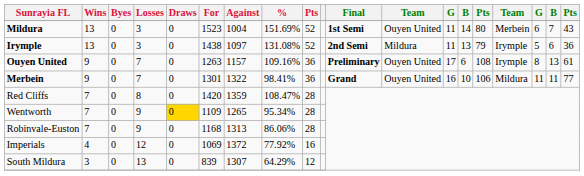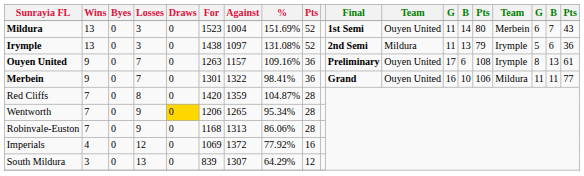 <table style="font-size: 85%; text-align: left;" class="wikitable">
 <tr>
 <th style="color:crimson">Sunrayia FL</th>
 <th style="color:crimson">Wins</th>
 <th style="color:crimson">Byes</th>
 <th style="color:crimson">Losses</th>
 <th style="color:crimson">Draws</th>
 <th style="color:crimson">For</th>
 <th style="color:crimson">Against</th>
 <th style="color:crimson">%</th>
 <th style="color:crimson">Pts</th>
 <th></th>
 <th style="color:green">Final</th>
 <th style="color:green">Team</th>
 <th style="color:green">G</th>
 <th style="color:green">B</th>
 <th style="color:green">Pts</th>
 <th style="color:green">Team</th>
 <th style="color:green">G</th>
 <th style="color:green">B</th>
 <th style="color:green">Pts</th>
 </tr>
 <tr>
 </tr>
 <tr>
 </tr>
 <tr>
 <td><strong>	Mildura	</strong></td>
 <td>13</td>
 <td>0</td>
 <td>3</td>
 <td>0</td>
 <td>1523</td>
 <td>1004</td>
 <td>151.69%</td>
 <td>52</td>
 <td></td>
 <td><strong>1st Semi</strong></td>
 <td>Ouyen United</td>
 <td>11</td>
 <td>14</td>
 <td>80</td>
 <td>Merbein</td>
 <td>6</td>
 <td>7</td>
 <td>43</td>
 </tr>
 <tr>
 <td><strong>	Irymple	</strong></td>
 <td>13</td>
 <td>0</td>
 <td>3</td>
 <td>0</td>
 <td>1438</td>
 <td>1097</td>
 <td>131.08%</td>
 <td>52</td>
 <td></td>
 <td><strong>2nd Semi</strong></td>
 <td>Mildura</td>
 <td>11</td>
 <td>13</td>
 <td>79</td>
 <td>Irymple</td>
 <td>5</td>
 <td>6</td>
 <td>36</td>
 </tr>
 <tr>
 <td><strong>	Ouyen United	</strong></td>
 <td>9</td>
 <td>0</td>
 <td>7</td>
 <td>0</td>
 <td>1263</td>
 <td>1157</td>
 <td>109.16%</td>
 <td>36</td>
 <td></td>
 <td><strong>Preliminary</strong></td>
 <td>Ouyen United</td>
 <td>17</td>
 <td>6</td>
 <td>108</td>
 <td>Irymple</td>
 <td>8</td>
 <td>13</td>
 <td>61</td>
 </tr>
 <tr>
 <td><strong>	Merbein	</strong></td>
 <td>9</td>
 <td>0</td>
 <td>7</td>
 <td>0</td>
 <td>1301</td>
 <td>1322</td>
 <td>98.41%</td>
 <td>36</td>
 <td></td>
 <td><strong>Grand</strong></td>
 <td>Ouyen United</td>
 <td>16</td>
 <td>10</td>
 <td>106</td>
 <td>Mildura</td>
 <td>11</td>
 <td>11</td>
 <td>77</td>
 </tr>
 <tr>
 <td>Red Cliffs</td>
 <td>7</td>
 <td>0</td>
 <td>8</td>
 <td>0</td>
 <td>1420</td>
 <td>1359</td>
-<td>108.47%</td>
+<td>104.87%</td>
 <td>28</td>
 <td></td>
 </tr>
 <tr>
 <td>Wentworth</td>
 <td>7</td>
 <td>0</td>
 <td>9</td>
 <td style="background: gold;">0</td>
-<td>1109</td>
+<td>1206</td>
 <td>1265</td>
 <td>95.34%</td>
 <td>28</td>
 <td></td>
 </tr>
 <tr>
 <td>Robinvale-Euston</td>
 <td>7</td>
 <td>0</td>
 <td>9</td>
 <td>0</td>
 <td>1168</td>
 <td>1313</td>
 <td>86.06%</td>
 <td>28</td>
 <td></td>
 </tr>
 <tr>
 <td>Imperials</td>
 <td>4</td>
 <td>0</td>
 <td>12</td>
 <td>0</td>
 <td>1069</td>
 <td>1372</td>
 <td>77.92%</td>
 <td>16</td>
 <td></td>
 </tr>
 <tr>
 <td>South Mildura</td>
 <td>3</td>
 <td>0</td>
 <td>13</td>
 <td>0</td>
 <td>839</td>
 <td>1307</td>
 <td>64.29%</td>
 <td>12</td>
 <td></td>
 </tr>
 <tr>
 </tr>
 </table>
